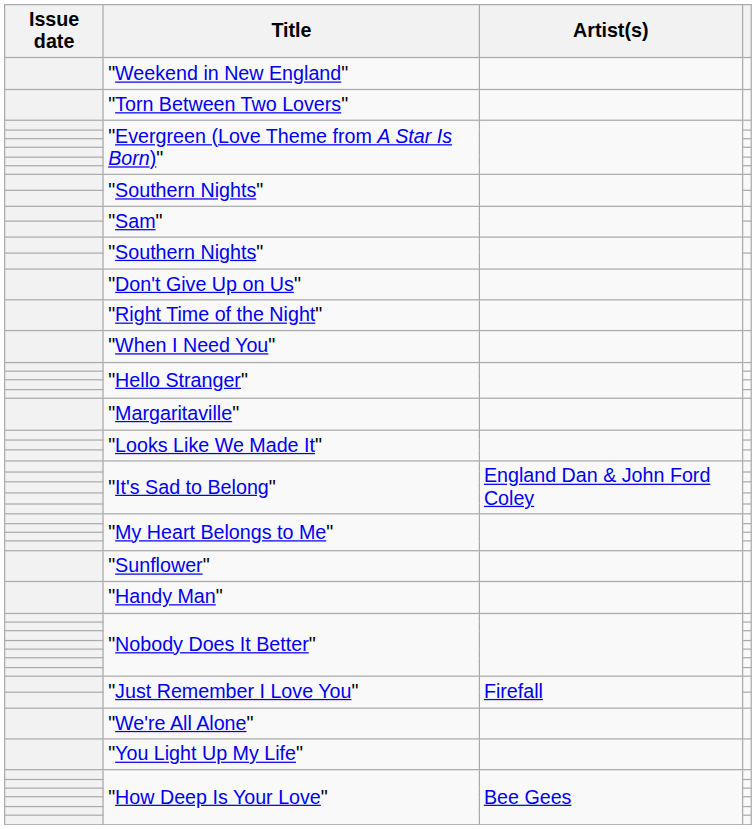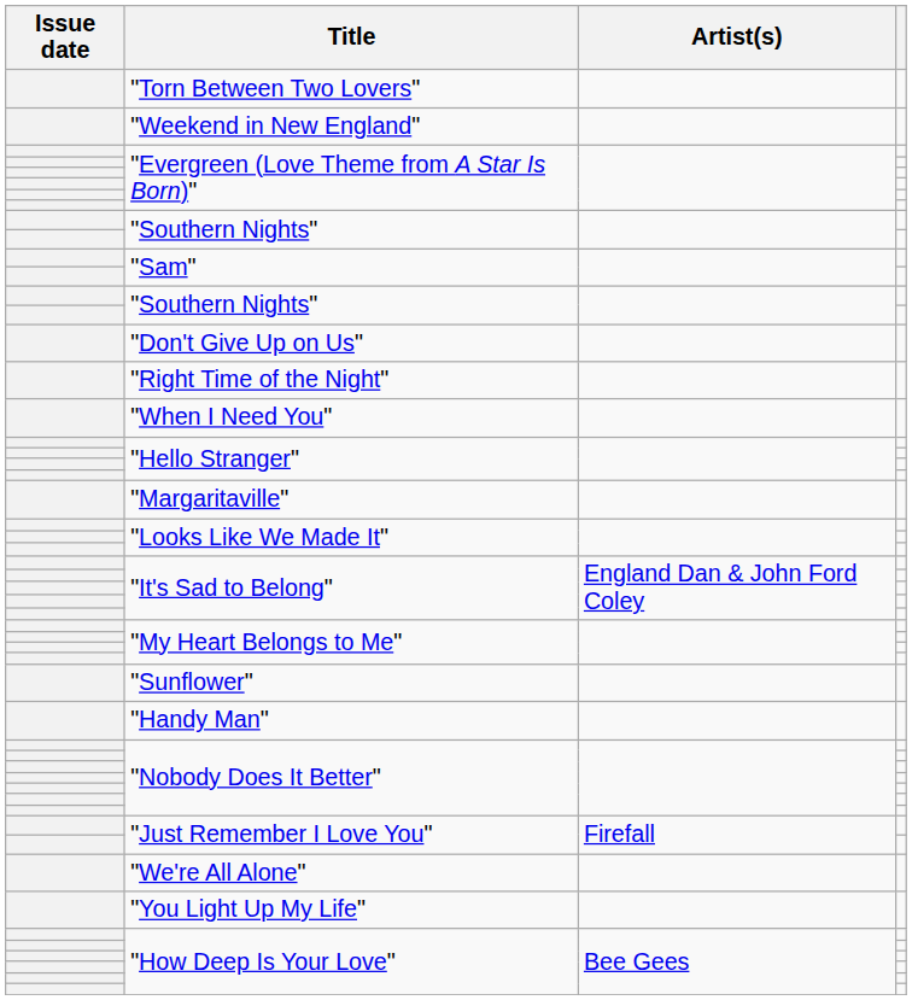 <table class="wikitable sortable plainrowheaders">
 <tr>
 <th scope=col>Issue date</th>
 <th scope=col>Title</th>
 <th scope=col>Artist(s)</th>
 <th scope=col class=unsortable></th>
 </tr>
 <tr>
 <th scope=row></th>
-<td rowspan="1">"<a href='#'>Weekend in New England</a>"</td>
+<td rowspan="1">"<a href='#'>Torn Between Two Lovers</a>"</td>
 <td rowspan="1"></td>
 <td align=center></td>
 </tr>
 <tr>
 <th scope=row></th>
-<td rowspan="1">"<a href='#'>Torn Between Two Lovers</a>"</td>
+<td rowspan="1">"<a href='#'>Weekend in New England</a>"</td>
 <td rowspan="1"></td>
 <td align=center></td>
 </tr>
 <tr>
 <th scope=row></th>
 <td rowspan="6">"<a href='#'>Evergreen (Love Theme from <em>A Star Is Born</em>)</a>"</td>
 <td rowspan="6"></td>
 <td align=center></td>
 </tr>
 <tr>
 <th scope=row></th>
 <td align=center></td>
 </tr>
 <tr>
 <th scope=row></th>
 <td align=center></td>
 </tr>
 <tr>
 <th scope=row></th>
 <td align=center></td>
 </tr>
 <tr>
 <th scope=row></th>
 <td align=center></td>
 </tr>
 <tr>
 <th scope=row></th>
 <td align=center></td>
 </tr>
 <tr>
 <th scope=row></th>
 <td rowspan="2">"<a href='#'>Southern Nights</a>"</td>
 <td rowspan="2"></td>
 <td align=center></td>
 </tr>
 <tr>
 <th scope=row></th>
 <td align=center></td>
 </tr>
 <tr>
 <th scope=row></th>
 <td rowspan="2">"<a href='#'>Sam</a>"</td>
 <td rowspan="2"></td>
 <td align=center></td>
 </tr>
 <tr>
 <th scope=row></th>
 <td align=center></td>
 </tr>
 <tr>
 <th scope=row></th>
 <td rowspan="2">"<a href='#'>Southern Nights</a>"</td>
 <td rowspan="2"></td>
 <td align=center></td>
 </tr>
 <tr>
 <th scope=row></th>
 <td align=center></td>
 </tr>
 <tr>
 <th scope=row></th>
 <td rowspan="1">"<a href='#'>Don't Give Up on Us</a>"</td>
 <td rowspan="1"></td>
 <td align=center></td>
 </tr>
 <tr>
 <th scope=row></th>
 <td rowspan="1">"<a href='#'>Right Time of the Night</a>"</td>
 <td rowspan="1"></td>
 <td align=center></td>
 </tr>
 <tr>
 <th scope=row></th>
 <td rowspan="1">"<a href='#'>When I Need You</a>"</td>
 <td rowspan="1"></td>
 <td align=center></td>
 </tr>
 <tr>
 <th scope=row></th>
 <td rowspan="4">"<a href='#'>Hello Stranger</a>"</td>
 <td rowspan="4"></td>
 <td align=center></td>
 </tr>
 <tr>
 <th scope=row></th>
 <td align=center></td>
 </tr>
 <tr>
 <th scope=row></th>
 <td align=center></td>
 </tr>
 <tr>
 <th scope=row></th>
 <td align=center></td>
 </tr>
 <tr>
 <th scope=row></th>
 <td rowspan="1">"<a href='#'>Margaritaville</a>"</td>
 <td rowspan="1"></td>
 <td align=center></td>
 </tr>
 <tr>
 <th scope=row></th>
 <td rowspan="3">"<a href='#'>Looks Like We Made It</a>"</td>
 <td rowspan="3"></td>
 <td align=center></td>
 </tr>
 <tr>
 <th scope=row></th>
 <td align=center></td>
 </tr>
 <tr>
 <th scope=row></th>
 <td align=center></td>
 </tr>
 <tr>
 <th scope=row></th>
 <td rowspan="5">"<a href='#'>It's Sad to Belong</a>"</td>
 <td rowspan="5"><a href='#'>England Dan & John Ford Coley</a></td>
 <td align=center></td>
 </tr>
 <tr>
 <th scope=row></th>
 <td align=center></td>
 </tr>
 <tr>
 <th scope=row></th>
 <td align=center></td>
 </tr>
 <tr>
 <th scope=row></th>
 <td align=center></td>
 </tr>
 <tr>
 <th scope=row></th>
 <td align=center></td>
 </tr>
 <tr>
 <th scope=row></th>
 <td rowspan="4">"<a href='#'>My Heart Belongs to Me</a>"</td>
 <td rowspan="4"></td>
 <td align=center></td>
 </tr>
 <tr>
 <th scope=row></th>
 <td align=center></td>
 </tr>
 <tr>
 <th scope=row></th>
 <td align=center></td>
 </tr>
 <tr>
 <th scope=row></th>
 <td align=center></td>
 </tr>
 <tr>
 <th scope=row></th>
 <td rowspan="1">"<a href='#'>Sunflower</a>"</td>
 <td rowspan="1"></td>
 <td align=center></td>
 </tr>
 <tr>
 <th scope=row></th>
 <td rowspan="1">"<a href='#'>Handy Man</a>"</td>
 <td rowspan="1"></td>
 <td align=center></td>
 </tr>
 <tr>
 <th scope=row></th>
 <td rowspan="7">"<a href='#'>Nobody Does It Better</a>"</td>
 <td rowspan="7"></td>
 <td align=center></td>
 </tr>
 <tr>
 <th scope=row></th>
 <td align=center></td>
 </tr>
 <tr>
 <th scope=row></th>
 <td align=center></td>
 </tr>
 <tr>
 <th scope=row></th>
 <td align=center></td>
 </tr>
 <tr>
 <th scope=row></th>
 <td align=center></td>
 </tr>
 <tr>
 <th scope=row></th>
 <td align=center></td>
 </tr>
 <tr>
 <th scope=row></th>
 <td align=center></td>
 </tr>
 <tr>
 <th scope=row></th>
 <td rowspan="2">"<a href='#'>Just Remember I Love You</a>"</td>
 <td rowspan="2"><a href='#'>Firefall</a></td>
 <td align=center></td>
 </tr>
 <tr>
 <th scope=row></th>
 <td align=center></td>
 </tr>
 <tr>
 <th scope=row></th>
 <td rowspan="1">"<a href='#'>We're All Alone</a>"</td>
 <td rowspan="1"></td>
 <td align=center></td>
 </tr>
 <tr>
 <th scope=row></th>
 <td rowspan="1">"<a href='#'>You Light Up My Life</a>"</td>
 <td rowspan="1"></td>
 <td align=center></td>
 </tr>
 <tr>
 <th scope=row></th>
 <td rowspan="6">"<a href='#'>How Deep Is Your Love</a>"</td>
 <td rowspan="6"><a href='#'>Bee Gees</a></td>
 <td align=center></td>
 </tr>
 <tr>
 <th scope=row></th>
 <td align=center></td>
 </tr>
 <tr>
 <th scope=row></th>
 <td align=center></td>
 </tr>
 <tr>
 <th scope=row></th>
 <td align=center></td>
 </tr>
 <tr>
 <th scope=row></th>
 <td align=center></td>
 </tr>
 <tr>
 <th scope=row></th>
 <td align=center></td>
 </tr>
 <tr>
 </tr>
 </table>
